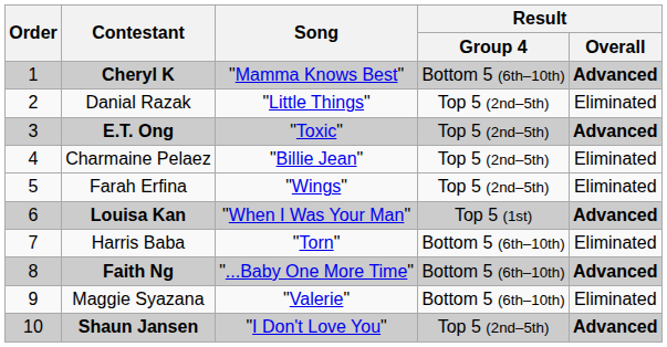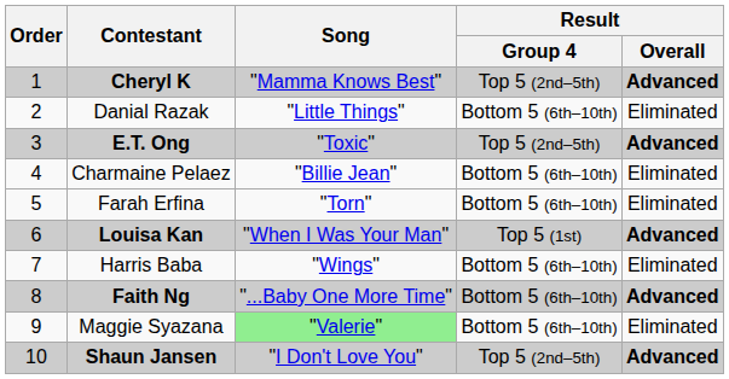 <table class="wikitable plainrowheaders" style="text-align:center;">
 <tr>
 <th rowspan=2 scope="col">Order</th>
 <th rowspan=2 scope="col">Contestant</th>
 <th rowspan=2 scope="col">Song</th>
 <th colspan=2 scope="col">Result</th>
 </tr>
 <tr>
 <th scope="col">Group 4</th>
 <th scope="col">Overall</th>
 </tr>
 <tr style="background:#ccc;">
 <td scope="row">1</td>
 <td><strong>Cheryl K</strong></td>
 <td>"<a href='#'>Mamma Knows Best</a>"</td>
-<td>Bottom 5 <small>(6th–10th)</small></td>
+<td>Top 5 <small>(2nd–5th)</small></td>
 <td><strong>Advanced</strong></td>
 </tr>
 <tr>
 <td>2</td>
 <td>Danial Razak</td>
 <td>"<a href='#'>Little Things</a>"</td>
-<td>Top 5 <small>(2nd–5th)</small></td>
+<td>Bottom 5 <small>(6th–10th)</small></td>
 <td>Eliminated</td>
 </tr>
 <tr style="background:#ccc;">
 <td>3</td>
 <td><strong>E.T. Ong</strong></td>
 <td>"<a href='#'>Toxic</a>"</td>
 <td>Top 5 <small>(2nd–5th)</small></td>
 <td><strong>Advanced</strong></td>
 </tr>
 <tr>
 <td>4</td>
 <td>Charmaine Pelaez</td>
 <td>"<a href='#'>Billie Jean</a>"</td>
-<td>Top 5 <small>(2nd–5th)</small></td>
+<td>Bottom 5 <small>(6th–10th)</small></td>
 <td>Eliminated</td>
 </tr>
 <tr>
 <td>5</td>
 <td>Farah Erfina</td>
-<td>"<a href='#'>Wings</a>"</td>
-<td>Top 5 <small>(2nd–5th)</small></td>
+<td>"<a href='#'>Torn</a>"</td>
+<td>Bottom 5 <small>(6th–10th)</small></td>
 <td>Eliminated</td>
 </tr>
 <tr style="background:#ccc;">
 <td>6</td>
 <td><strong>Louisa Kan</strong></td>
 <td>"<a href='#'>When I Was Your Man</a>"</td>
 <td>Top 5 <small>(1st)</small></td>
 <td><strong>Advanced</strong></td>
 </tr>
 <tr>
 <td>7</td>
 <td>Harris Baba</td>
-<td>"<a href='#'>Torn</a>"</td>
+<td>"<a href='#'>Wings</a>"</td>
 <td>Bottom 5 <small>(6th–10th)</small></td>
 <td>Eliminated</td>
 </tr>
 <tr style="background:#ccc;">
 <td>8</td>
 <td><strong>Faith Ng</strong></td>
 <td>"<a href='#'>...Baby One More Time</a>"</td>
 <td>Bottom 5 <small>(6th–10th)</small></td>
 <td><strong>Advanced</strong></td>
 </tr>
 <tr>
 <td>9</td>
 <td>Maggie Syazana</td>
-<td>"<a href='#'>Valerie</a>"</td>
+<td style="background: lightgreen;">"<a href='#'>Valerie</a>"</td>
 <td>Bottom 5 <small>(6th–10th)</small></td>
 <td>Eliminated</td>
 </tr>
 <tr style="background:#ccc;">
 <td>10</td>
 <td><strong>Shaun Jansen</strong></td>
 <td>"<a href='#'>I Don't Love You</a>"</td>
 <td>Top 5 <small>(2nd–5th)</small></td>
 <td><strong>Advanced</strong></td>
 </tr>
 <tr>
 </tr>
 </table>
